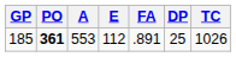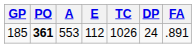 <table class="wikitable">
 <tr>
 <th><a href='#'>GP</a></th>
 <th><a href='#'>PO</a></th>
 <th><a href='#'>A</a></th>
 <th><a href='#'>E</a></th>
+<th><a href='#'>TC</a></th>
+<th><a href='#'>DP</a></th>
 <th><a href='#'>FA</a></th>
-<th><a href='#'>DP</a></th>
-<th><a href='#'>TC</a></th>
 </tr>
 <tr align=center>
 <td>185</td>
 <td><strong>361</strong></td>
 <td>553</td>
 <td>112</td>
+<td>1026</td>
+<td>24</td>
 <td>.891</td>
-<td>25</td>
-<td>1026</td>
 </tr>
 </table>
